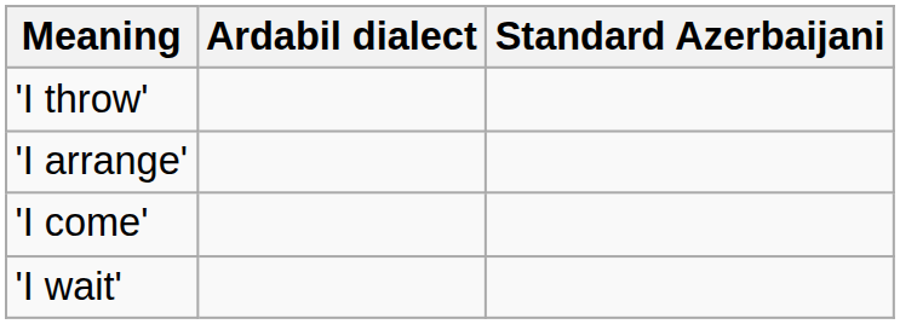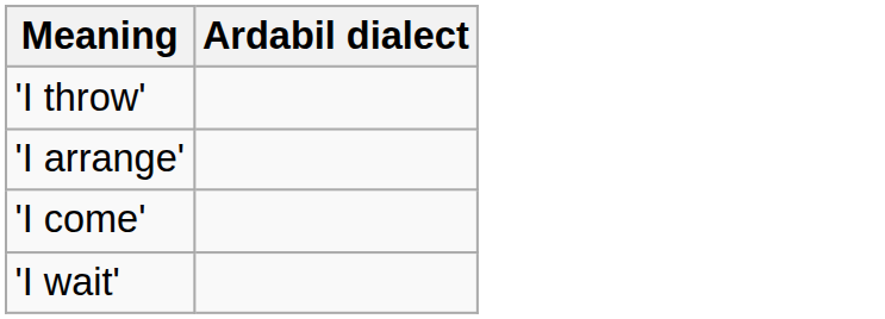 <table class="wikitable">
 <tr>
 <th>Meaning</th>
 <th>Ardabil dialect</th>
-<th>Standard Azerbaijani</th>
 </tr>
 <tr>
 <td>'I throw'</td>
-<td></td>
 <td></td>
 </tr>
 <tr>
 <td>'I arrange'</td>
 <td></td>
-<td></td>
 </tr>
 <tr>
 <td>'I come'</td>
-<td></td>
 <td></td>
 </tr>
 <tr>
 <td>'I wait'</td>
 <td></td>
-<td></td>
 </tr>
 </table>
